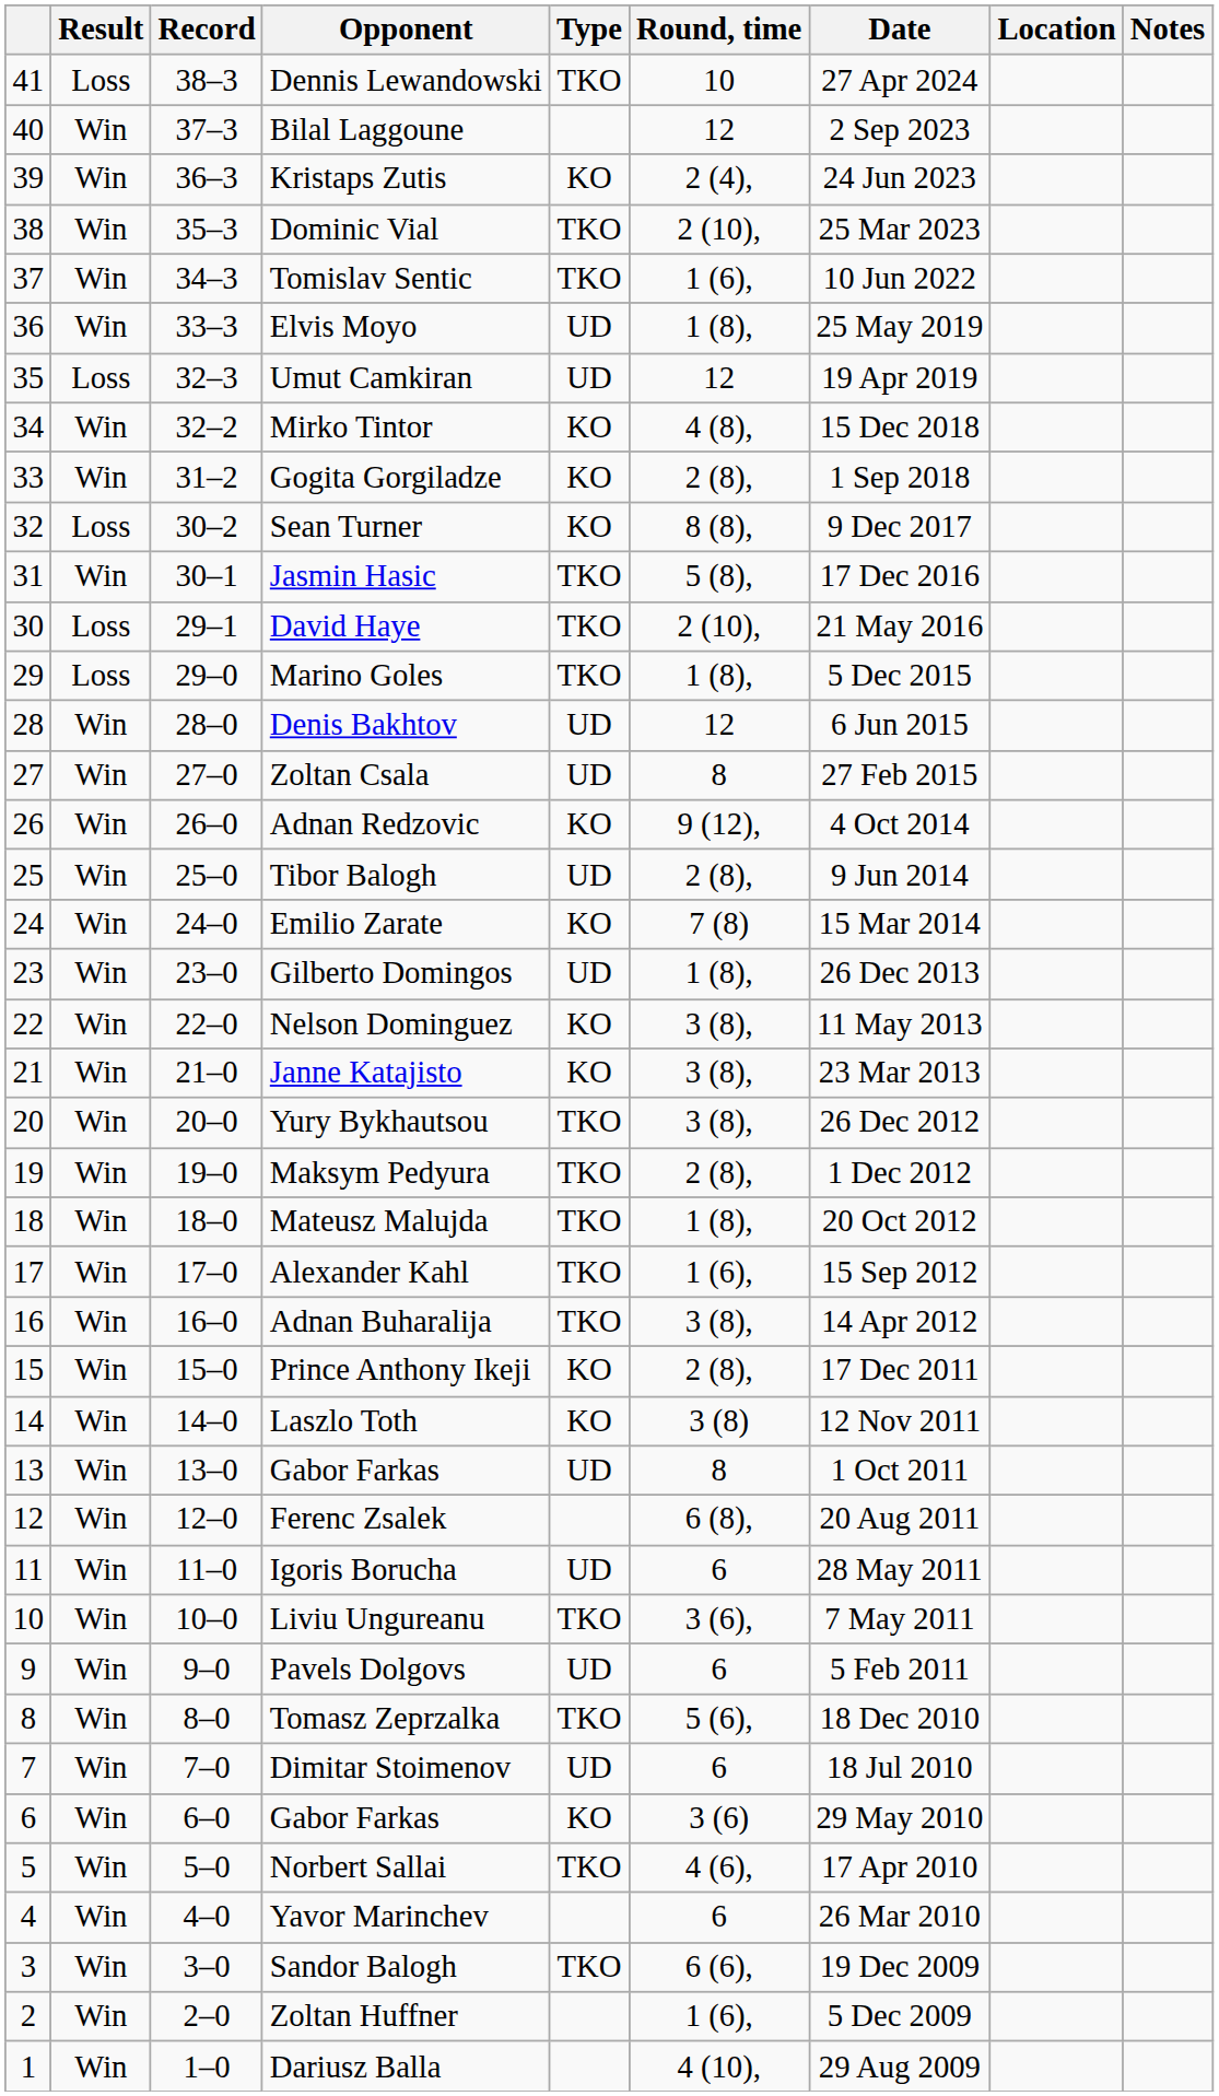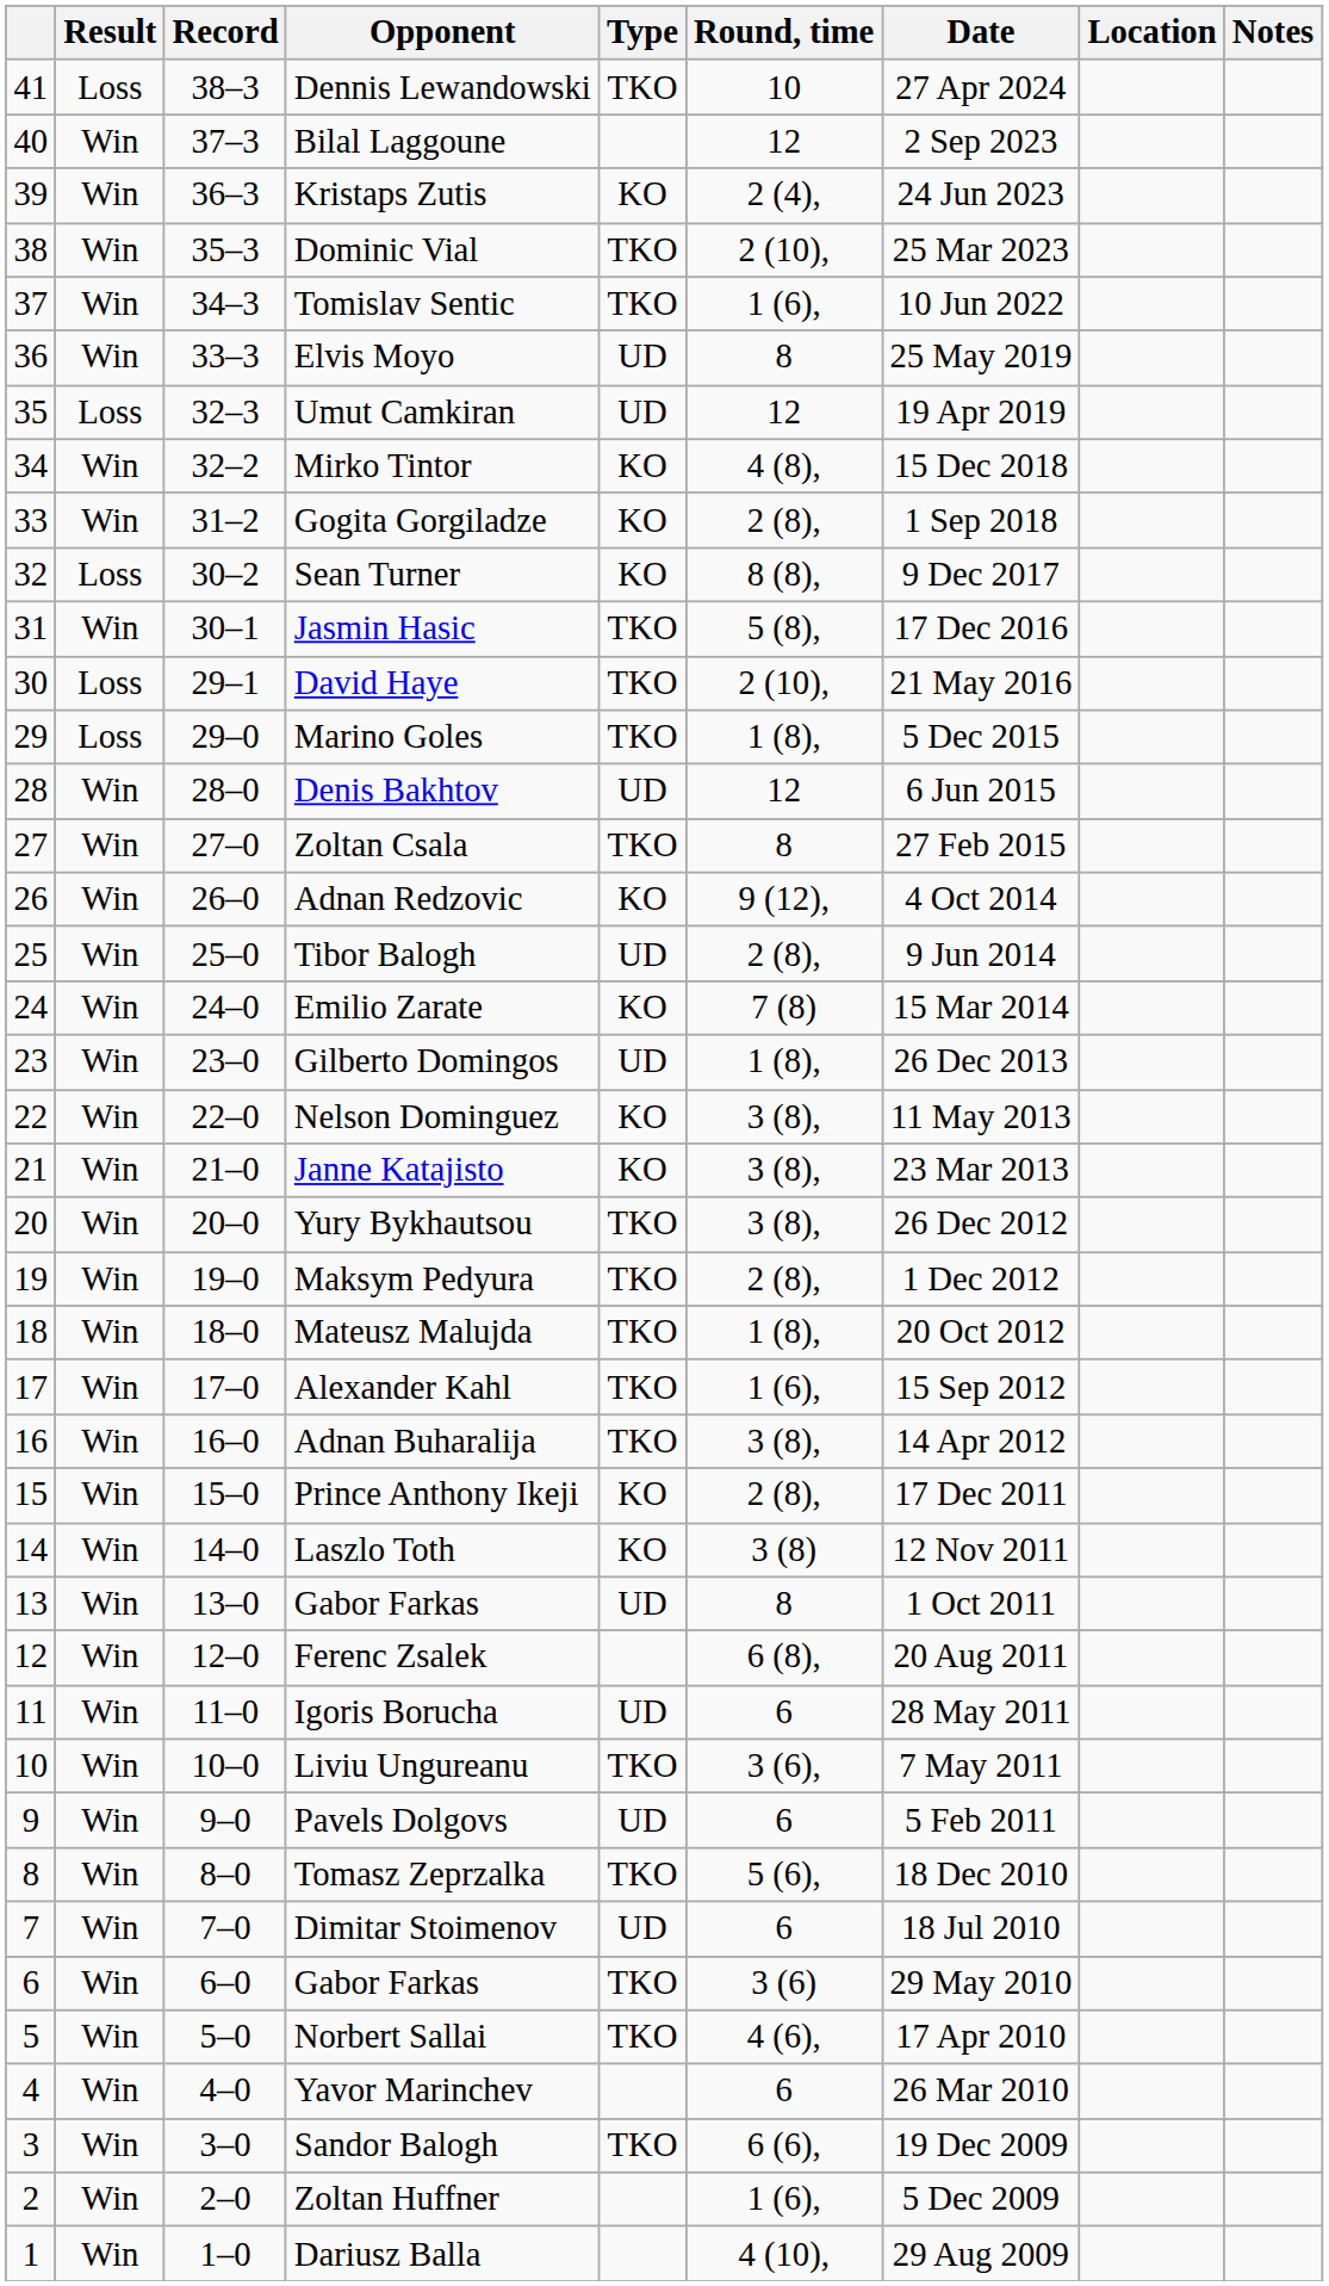 <table class="wikitable" style="text-align:center">
 <tr>
 <th></th>
 <th>Result</th>
 <th>Record</th>
 <th>Opponent</th>
 <th>Type</th>
 <th>Round, time</th>
 <th>Date</th>
 <th>Location</th>
 <th>Notes</th>
 </tr>
 <tr>
 <td>41</td>
 <td>Loss</td>
 <td>38–3</td>
 <td style="text-align:left;">Dennis Lewandowski</td>
 <td>TKO</td>
 <td>10</td>
 <td>27 Apr 2024</td>
 <td style="text-align:left;"></td>
 <td></td>
 </tr>
 <tr>
 <td>40</td>
 <td>Win</td>
 <td>37–3</td>
 <td style="text-align:left;">Bilal Laggoune</td>
 <td></td>
 <td>12</td>
 <td>2 Sep 2023</td>
 <td style="text-align:left;"></td>
 <td style="text-align:left;"></td>
 </tr>
 <tr>
 <td>39</td>
 <td>Win</td>
 <td>36–3</td>
 <td style="text-align:left;">Kristaps Zutis</td>
 <td>KO</td>
 <td>2 (4), </td>
 <td>24 Jun 2023</td>
 <td style="text-align:left;"></td>
 <td style="text-align:left;"></td>
 </tr>
 <tr>
 <td>38</td>
 <td>Win</td>
 <td>35–3</td>
 <td style="text-align:left;">Dominic Vial</td>
 <td>TKO</td>
 <td>2 (10), </td>
 <td>25 Mar 2023</td>
 <td style="text-align:left;"></td>
 <td style="text-align:left;"></td>
 </tr>
 <tr>
 <td>37</td>
 <td>Win</td>
 <td>34–3</td>
 <td style="text-align:left;">Tomislav Sentic</td>
 <td>TKO</td>
 <td>1 (6), </td>
 <td>10 Jun 2022</td>
 <td style="text-align:left;"></td>
 <td></td>
 </tr>
 <tr>
 <td>36</td>
 <td>Win</td>
 <td>33–3</td>
 <td style="text-align:left;">Elvis Moyo</td>
 <td>UD</td>
-<td>1 (8), </td>
+<td>8</td>
 <td>25 May 2019</td>
 <td style="text-align:left;"></td>
 <td></td>
 </tr>
 <tr>
 <td>35</td>
 <td>Loss</td>
 <td>32–3</td>
 <td style="text-align:left;">Umut Camkiran</td>
 <td>UD</td>
 <td>12</td>
 <td>19 Apr 2019</td>
 <td style="text-align:left;"></td>
 <td style="text-align:left;"></td>
 </tr>
 <tr>
 <td>34</td>
 <td>Win</td>
 <td>32–2</td>
 <td style="text-align:left;">Mirko Tintor</td>
 <td>KO</td>
 <td>4 (8), </td>
 <td>15 Dec 2018</td>
 <td style="text-align:left;"></td>
 <td></td>
 </tr>
 <tr>
 <td>33</td>
 <td>Win</td>
 <td>31–2</td>
 <td style="text-align:left;">Gogita Gorgiladze</td>
 <td>KO</td>
 <td>2 (8), </td>
 <td>1 Sep 2018</td>
 <td style="text-align:left;"></td>
 <td></td>
 </tr>
 <tr>
 <td>32</td>
 <td>Loss</td>
 <td>30–2</td>
 <td style="text-align:left;">Sean Turner</td>
 <td>KO</td>
 <td>8 (8), </td>
 <td>9 Dec 2017</td>
 <td style="text-align:left;"></td>
 <td></td>
 </tr>
 <tr>
 <td>31</td>
 <td>Win</td>
 <td>30–1</td>
 <td style="text-align:left;"><a href='#'>Jasmin Hasic</a></td>
 <td>TKO</td>
 <td>5 (8), </td>
 <td>17 Dec 2016</td>
 <td style="text-align:left;"></td>
 <td></td>
 </tr>
 <tr>
 <td>30</td>
 <td>Loss</td>
 <td>29–1</td>
 <td style="text-align:left;"><a href='#'>David Haye</a></td>
 <td>TKO</td>
 <td>2 (10), </td>
 <td>21 May 2016</td>
 <td style="text-align:left;"></td>
 <td></td>
 </tr>
 <tr>
 <td>29</td>
 <td>Loss</td>
 <td>29–0</td>
 <td style="text-align:left;">Marino Goles</td>
 <td>TKO</td>
 <td>1 (8), </td>
 <td>5 Dec 2015</td>
 <td style="text-align:left;"></td>
 <td></td>
 </tr>
 <tr>
 <td>28</td>
 <td>Win</td>
 <td>28–0</td>
 <td style="text-align:left;"><a href='#'>Denis Bakhtov</a></td>
 <td>UD</td>
 <td>12</td>
 <td>6 Jun 2015</td>
 <td style="text-align:left;"></td>
 <td style="text-align:left;"></td>
 </tr>
 <tr>
 <td>27</td>
 <td>Win</td>
 <td>27–0</td>
 <td style="text-align:left;">Zoltan Csala</td>
-<td>UD</td>
+<td>TKO</td>
 <td>8</td>
 <td>27 Feb 2015</td>
 <td style="text-align:left;"></td>
 <td></td>
 </tr>
 <tr>
 <td>26</td>
 <td>Win</td>
 <td>26–0</td>
 <td style="text-align:left;">Adnan Redzovic</td>
 <td>KO</td>
 <td>9 (12), </td>
 <td>4 Oct 2014</td>
 <td style="text-align:left;"></td>
 <td style="text-align:left;"></td>
 </tr>
 <tr>
 <td>25</td>
 <td>Win</td>
 <td>25–0</td>
 <td style="text-align:left;">Tibor Balogh</td>
 <td>UD</td>
 <td>2 (8), </td>
 <td>9 Jun 2014</td>
 <td style="text-align:left;"></td>
 <td></td>
 </tr>
 <tr>
 <td>24</td>
 <td>Win</td>
 <td>24–0</td>
 <td style="text-align:left;">Emilio Zarate</td>
 <td>KO</td>
 <td>7 (8)</td>
 <td>15 Mar 2014</td>
 <td style="text-align:left;"></td>
 <td></td>
 </tr>
 <tr>
 <td>23</td>
 <td>Win</td>
 <td>23–0</td>
 <td style="text-align:left;">Gilberto Domingos</td>
 <td>UD</td>
 <td>1 (8), </td>
 <td>26 Dec 2013</td>
 <td style="text-align:left;"></td>
 <td></td>
 </tr>
 <tr>
 <td>22</td>
 <td>Win</td>
 <td>22–0</td>
 <td style="text-align:left;">Nelson Dominguez</td>
 <td>KO</td>
 <td>3 (8), </td>
 <td>11 May 2013</td>
 <td style="text-align:left;"></td>
 <td></td>
 </tr>
 <tr>
 <td>21</td>
 <td>Win</td>
 <td>21–0</td>
 <td style="text-align:left;"><a href='#'>Janne Katajisto</a></td>
 <td>KO</td>
 <td>3 (8), </td>
 <td>23 Mar 2013</td>
 <td style="text-align:left;"></td>
 <td></td>
 </tr>
 <tr>
 <td>20</td>
 <td>Win</td>
 <td>20–0</td>
 <td style="text-align:left;">Yury Bykhautsou</td>
 <td>TKO</td>
 <td>3 (8), </td>
 <td>26 Dec 2012</td>
 <td style="text-align:left;"></td>
 <td></td>
 </tr>
 <tr>
 <td>19</td>
 <td>Win</td>
 <td>19–0</td>
 <td style="text-align:left;">Maksym Pedyura</td>
 <td>TKO</td>
 <td>2 (8), </td>
 <td>1 Dec 2012</td>
 <td style="text-align:left;"></td>
 <td></td>
 </tr>
 <tr>
 <td>18</td>
 <td>Win</td>
 <td>18–0</td>
 <td style="text-align:left;">Mateusz Malujda</td>
 <td>TKO</td>
 <td>1 (8), </td>
 <td>20 Oct 2012</td>
 <td style="text-align:left;"></td>
 <td></td>
 </tr>
 <tr>
 <td>17</td>
 <td>Win</td>
 <td>17–0</td>
 <td style="text-align:left;">Alexander Kahl</td>
 <td>TKO</td>
 <td>1 (6), </td>
 <td>15 Sep 2012</td>
 <td style="text-align:left;"></td>
 <td></td>
 </tr>
 <tr>
 <td>16</td>
 <td>Win</td>
 <td>16–0</td>
 <td style="text-align:left;">Adnan Buharalija</td>
 <td>TKO</td>
 <td>3 (8), </td>
 <td>14 Apr 2012</td>
 <td style="text-align:left;"></td>
 <td></td>
 </tr>
 <tr>
 <td>15</td>
 <td>Win</td>
 <td>15–0</td>
 <td style="text-align:left;">Prince Anthony Ikeji</td>
 <td>KO</td>
 <td>2 (8), </td>
 <td>17 Dec 2011</td>
 <td style="text-align:left;"></td>
 <td></td>
 </tr>
 <tr>
 <td>14</td>
 <td>Win</td>
 <td>14–0</td>
 <td style="text-align:left;">Laszlo Toth</td>
 <td>KO</td>
 <td>3 (8)</td>
 <td>12 Nov 2011</td>
 <td style="text-align:left;"></td>
 <td></td>
 </tr>
 <tr>
 <td>13</td>
 <td>Win</td>
 <td>13–0</td>
 <td style="text-align:left;">Gabor Farkas</td>
 <td>UD</td>
 <td>8</td>
 <td>1 Oct 2011</td>
 <td style="text-align:left;"></td>
 <td></td>
 </tr>
 <tr>
 <td>12</td>
 <td>Win</td>
 <td>12–0</td>
 <td style="text-align:left;">Ferenc Zsalek</td>
 <td></td>
 <td>6 (8), </td>
 <td>20 Aug 2011</td>
 <td style="text-align:left;"></td>
 <td></td>
 </tr>
 <tr>
 <td>11</td>
 <td>Win</td>
 <td>11–0</td>
 <td style="text-align:left;">Igoris Borucha</td>
 <td>UD</td>
 <td>6</td>
 <td>28 May 2011</td>
 <td style="text-align:left;"></td>
 <td></td>
 </tr>
 <tr>
 <td>10</td>
 <td>Win</td>
 <td>10–0</td>
 <td style="text-align:left;">Liviu Ungureanu</td>
 <td>TKO</td>
 <td>3 (6), </td>
 <td>7 May 2011</td>
 <td style="text-align:left;"></td>
 <td></td>
 </tr>
 <tr>
 <td>9</td>
 <td>Win</td>
 <td>9–0</td>
 <td style="text-align:left;">Pavels Dolgovs</td>
 <td>UD</td>
 <td>6</td>
 <td>5 Feb 2011</td>
 <td style="text-align:left;"></td>
 <td></td>
 </tr>
 <tr>
 <td>8</td>
 <td>Win</td>
 <td>8–0</td>
 <td style="text-align:left;">Tomasz Zeprzalka</td>
 <td>TKO</td>
 <td>5 (6), </td>
 <td>18 Dec 2010</td>
 <td style="text-align:left;"></td>
 <td></td>
 </tr>
 <tr>
 <td>7</td>
 <td>Win</td>
 <td>7–0</td>
 <td style="text-align:left;">Dimitar Stoimenov</td>
 <td>UD</td>
 <td>6</td>
 <td>18 Jul 2010</td>
 <td style="text-align:left;"></td>
 <td></td>
 </tr>
 <tr>
 <td>6</td>
 <td>Win</td>
 <td>6–0</td>
 <td style="text-align:left;">Gabor Farkas</td>
-<td>KO</td>
+<td>TKO</td>
 <td>3 (6)</td>
 <td>29 May 2010</td>
 <td style="text-align:left;"></td>
 <td></td>
 </tr>
 <tr>
 <td>5</td>
 <td>Win</td>
 <td>5–0</td>
 <td style="text-align:left;">Norbert Sallai</td>
 <td>TKO</td>
 <td>4 (6), </td>
 <td>17 Apr 2010</td>
 <td style="text-align:left;"></td>
 <td></td>
 </tr>
 <tr>
 <td>4</td>
 <td>Win</td>
 <td>4–0</td>
 <td style="text-align:left;">Yavor Marinchev</td>
 <td></td>
 <td>6</td>
 <td>26 Mar 2010</td>
 <td style="text-align:left;"></td>
 <td></td>
 </tr>
 <tr>
 <td>3</td>
 <td>Win</td>
 <td>3–0</td>
 <td style="text-align:left;">Sandor Balogh</td>
 <td>TKO</td>
 <td>6 (6), </td>
 <td>19 Dec 2009</td>
 <td style="text-align:left;"></td>
 <td></td>
 </tr>
 <tr>
 <td>2</td>
 <td>Win</td>
 <td>2–0</td>
 <td style="text-align:left;">Zoltan Huffner</td>
 <td></td>
 <td>1 (6), </td>
 <td>5 Dec 2009</td>
 <td style="text-align:left;"></td>
 <td></td>
 </tr>
 <tr>
 <td>1</td>
 <td>Win</td>
 <td>1–0</td>
 <td style="text-align:left;">Dariusz Balla</td>
 <td></td>
 <td>4 (10), </td>
 <td>29 Aug 2009</td>
 <td style="text-align:left;"></td>
 <td></td>
 </tr>
 </table>
